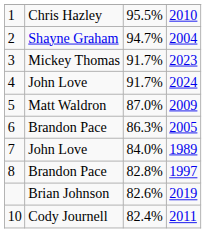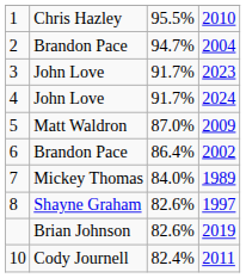 <table class="wikitable">
 <tr>
 </tr>
 <tr>
 <td>1</td>
 <td>Chris Hazley</td>
 <td><abbr>95.5%</abbr></td>
 <td><a href='#'>2010</a></td>
 </tr>
 <tr>
 <td>2</td>
-<td><a href='#'>Shayne Graham</a></td>
+<td>Brandon Pace</td>
 <td><abbr>94.7%</abbr></td>
 <td><a href='#'>2004</a></td>
 </tr>
 <tr>
 <td>3</td>
-<td>Mickey Thomas</td>
+<td>John Love</td>
 <td><abbr>91.7%</abbr></td>
 <td><a href='#'>2023</a></td>
 </tr>
 <tr>
 <td>4</td>
 <td>John Love</td>
 <td><abbr>91.7%</abbr></td>
 <td><a href='#'>2024</a></td>
 </tr>
 <tr>
 <td>5</td>
 <td>Matt Waldron</td>
 <td><abbr>87.0%</abbr></td>
 <td><a href='#'>2009</a></td>
 </tr>
 <tr>
 <td>6</td>
 <td>Brandon Pace</td>
-<td><abbr>86.3%</abbr></td>
-<td><a href='#'>2005</a></td>
+<td><abbr>86.4%</abbr></td>
+<td><a href='#'>2002</a></td>
 </tr>
 <tr>
 <td>7</td>
-<td>John Love</td>
+<td>Mickey Thomas</td>
 <td><abbr>84.0%</abbr></td>
 <td><a href='#'>1989</a></td>
 </tr>
 <tr>
 <td>8</td>
-<td>Brandon Pace</td>
-<td><abbr>82.8%</abbr></td>
+<td><a href='#'>Shayne Graham</a></td>
+<td><abbr>82.6%</abbr></td>
 <td><a href='#'>1997</a></td>
 </tr>
 <tr>
 <td></td>
 <td>Brian Johnson</td>
 <td><abbr>82.6%</abbr></td>
 <td><a href='#'>2019</a></td>
 </tr>
 <tr>
 <td>10</td>
 <td>Cody Journell</td>
 <td><abbr>82.4%</abbr></td>
 <td><a href='#'>2011</a></td>
 </tr>
 </table>
